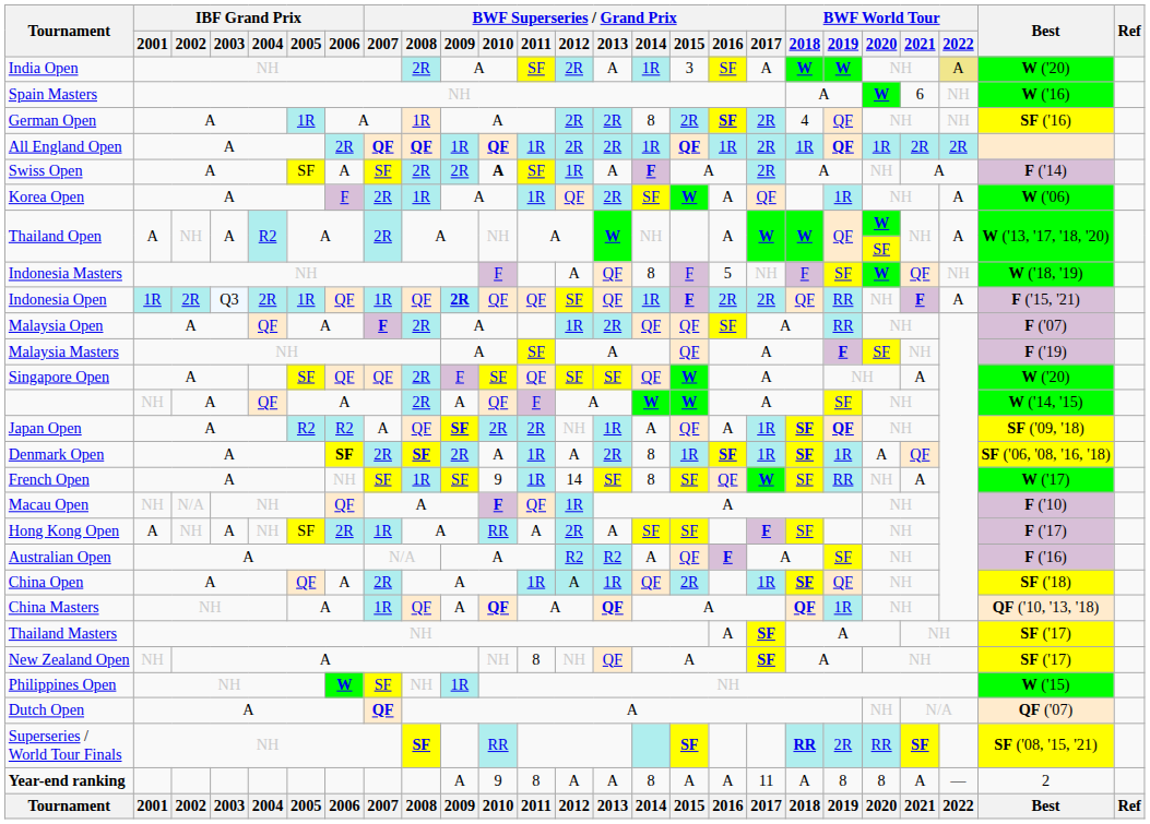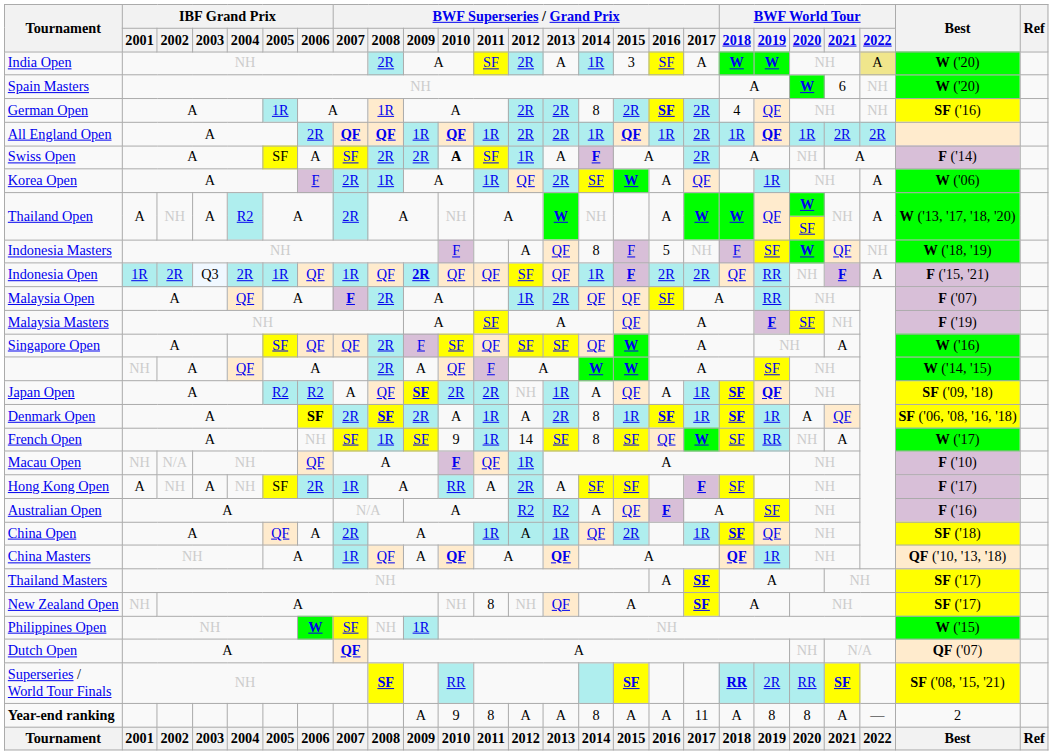 <table class=wikitable style="text-align:center; font-size:90%">
 <tr>
 <th rowspan="2">Tournament</th>
 <th colspan="6">IBF Grand Prix</th>
 <th colspan="11"><a href='#'>BWF Superseries</a> / <a href='#'>Grand Prix</a></th>
 <th colspan="5"><a href='#'>BWF World Tour</a></th>
 <th rowspan="2">Best</th>
 <th rowspan="2">Ref</th>
 </tr>
 <tr>
 <th>2001</th>
 <th>2002</th>
 <th>2003</th>
 <th>2004</th>
 <th>2005</th>
 <th>2006</th>
 <th>2007</th>
 <th>2008</th>
 <th>2009</th>
 <th>2010</th>
 <th>2011</th>
 <th>2012</th>
 <th>2013</th>
 <th>2014</th>
 <th>2015</th>
 <th>2016</th>
 <th>2017</th>
 <th><a href='#'>2018</a></th>
 <th><a href='#'>2019</a></th>
 <th><a href='#'>2020</a></th>
 <th><a href='#'>2021</a></th>
 <th><a href='#'>2022</a></th>
 </tr>
 <tr>
 <td align=left><a href='#'>India Open</a></td>
 <td colspan="7"; style=color:#ccc>NH</td>
 <td bgcolor=AFEEEE><a href='#'>2R</a></td>
 <td colspan="2">A</td>
 <td bgcolor=FFFF00><a href='#'>SF</a></td>
 <td bgcolor=AFEEEE><a href='#'>2R</a></td>
 <td>A</td>
 <td bgcolor=AFEEEE><a href='#'>1R</a></td>
 <td>3</td>
 <td bgcolor=FFFF00><a href='#'>SF</a></td>
 <td>A</td>
 <td bgcolor=00FF00><a href='#'><strong>W</strong></a></td>
 <td bgcolor=00FF00><a href='#'><strong>W</strong></a></td>
 <td colspan="2"; style=color:#ccc>NH</td>
 <td style="background: khaki;">A</td>
 <td bgcolor=00FF00><strong>W</strong> ('20)</td>
 <td></td>
 </tr>
 <tr>
 <td align=left><a href='#'>Spain Masters</a></td>
 <td colspan="17" style=color:#ccc>NH</td>
 <td colspan="2">A</td>
 <td bgcolor=00FF00><a href='#'><strong>W</strong></a></td>
 <td>6</td>
 <td style=color:#ccc>NH</td>
-<td bgcolor=00FF00><strong>W</strong> ('16)</td>
+<td bgcolor=00FF00><strong>W</strong> ('20)</td>
 <td></td>
 </tr>
 <tr>
 <td align=left><a href='#'>German Open</a></td>
 <td colspan="4">A</td>
 <td bgcolor=AFEEEE><a href='#'>1R</a></td>
 <td colspan="2">A</td>
 <td bgcolor=FFEBCD><a href='#'>1R</a></td>
 <td colspan="3">A</td>
 <td bgcolor=AFEEEE><a href='#'>2R</a></td>
 <td bgcolor=AFEEEE><a href='#'>2R</a></td>
 <td>8</td>
 <td bgcolor=AFEEEE><a href='#'>2R</a></td>
 <td bgcolor=FFFF00><a href='#'><strong>SF</strong></a></td>
 <td bgcolor=AFEEEE><a href='#'>2R</a></td>
 <td>4</td>
 <td bgcolor=FFEBCD><a href='#'>QF</a></td>
 <td colspan="2"; style=color:#ccc>NH</td>
 <td style=color:#ccc>NH</td>
 <td bgcolor=FFFF00><strong>SF</strong> ('16)</td>
 <td></td>
 </tr>
 <tr>
 <td align=left><a href='#'>All England Open</a></td>
 <td colspan="5">A</td>
 <td bgcolor=AFEEEE><a href='#'>2R</a></td>
 <td bgcolor=FFEBCD><a href='#'><strong>QF</strong></a></td>
 <td bgcolor=FFEBCD><a href='#'><strong>QF</strong></a></td>
 <td bgcolor=AFEEEE><a href='#'>1R</a></td>
 <td bgcolor=FFEBCD><a href='#'><strong>QF</strong></a></td>
 <td bgcolor=AFEEEE><a href='#'>1R</a></td>
 <td bgcolor=AFEEEE><a href='#'>2R</a></td>
 <td bgcolor=AFEEEE><a href='#'>2R</a></td>
 <td bgcolor=AFEEEE><a href='#'>1R</a></td>
 <td bgcolor=FFEBCD><a href='#'><strong>QF</strong></a></td>
 <td bgcolor=AFEEEE><a href='#'>1R</a></td>
 <td bgcolor=AFEEEE><a href='#'>2R</a></td>
 <td bgcolor=AFEEEE><a href='#'>1R</a></td>
 <td bgcolor=FFEBCD><a href='#'><strong>QF</strong></a></td>
 <td bgcolor=AFEEEE><a href='#'>1R</a></td>
 <td bgcolor=AFEEEE><a href='#'>2R</a></td>
 <td bgcolor=AFEEEE><a href='#'>2R</a></td>
 <td bgcolor=FFEBCD></td>
 <td></td>
 </tr>
 <tr>
 <td align=left><a href='#'>Swiss Open</a></td>
 <td colspan="4">A</td>
 <td 2005; bgcolor=FFFF00>SF</td>
 <td>A</td>
 <td bgcolor=FFFF00><a href='#'>SF</a></td>
 <td bgcolor=AFEEEE><a href='#'>2R</a></td>
 <td bgcolor=AFEEEE><a href='#'>2R</a></td>
 <td><strong>A</strong></td>
 <td bgcolor=FFFF00><a href='#'>SF</a></td>
 <td bgcolor=AFEEEE><a href='#'>1R</a></td>
 <td>A</td>
 <td bgcolor=D8BFD8><a href='#'><strong>F</strong></a></td>
 <td colspan="2">A</td>
 <td bgcolor=AFEEEE><a href='#'>2R</a></td>
 <td colspan="2">A</td>
 <td style=color:#ccc>NH</td>
 <td colspan="2">A</td>
 <td bgcolor=D8BFD8><strong>F</strong> ('14)</td>
 <td></td>
 </tr>
 <tr>
 <td align=left><a href='#'>Korea Open</a></td>
 <td colspan="5">A</td>
 <td bgcolor=D8BFD8><a href='#'>F</a></td>
 <td bgcolor=AFEEEE><a href='#'>2R</a></td>
 <td bgcolor=AFEEEE><a href='#'>1R</a></td>
 <td colspan="2">A</td>
 <td bgcolor=AFEEEE><a href='#'>1R</a></td>
 <td bgcolor=FFEBCD><a href='#'>QF</a></td>
 <td bgcolor=AFEEEE><a href='#'>2R</a></td>
 <td bgcolor=FFFF00><a href='#'>SF</a></td>
 <td bgcolor=00FF00><a href='#'><strong>W</strong></a></td>
 <td>A</td>
 <td bgcolor=FFEBCD><a href='#'>QF</a></td>
 <td><a href='#'></a></td>
 <td bgcolor=AFEEEE><a href='#'>1R</a></td>
 <td colspan="2"; style=color:#ccc>NH</td>
 <td>A</td>
 <td bgcolor=00FF00><strong>W</strong> ('06)</td>
 <td></td>
 </tr>
 <tr>
 <td rowspan="2" align=left><a href='#'>Thailand Open</a></td>
 <td rowspan="2">A</td>
 <td rowspan="2" style=color:#ccc>NH</td>
 <td rowspan="2">A</td>
 <td rowspan="2" bgcolor=AFEEEE><a href='#'>R2</a></td>
 <td rowspan="2" colspan="2">A</td>
 <td rowspan="2" bgcolor=AFEEEE><a href='#'>2R</a></td>
 <td rowspan="2" colspan="2">A</td>
 <td rowspan="2" style=color:#ccc>NH</td>
 <td rowspan="2" colspan="2">A</td>
 <td rowspan="2" bgcolor=00FF00><a href='#'><strong>W</strong></a></td>
 <td rowspan="2" style=color:#ccc>NH</td>
 <td rowspan="2"><a href='#'></a></td>
 <td rowspan="2">A</td>
 <td rowspan="2" bgcolor=00FF00><a href='#'><strong>W</strong></a></td>
 <td rowspan="2" bgcolor=00FF00><a href='#'><strong>W</strong></a></td>
 <td rowspan="2" bgcolor=FFEBCD><a href='#'>QF</a></td>
 <td bgcolor=00FF00><a href='#'><strong>W</strong></a></td>
 <td rowspan="2" style=color:#ccc>NH</td>
 <td rowspan="2">A</td>
 <td rowspan="2" bgcolor=00FF00><strong>W</strong> ('13, '17, '18, '20)</td>
 <td rowspan=2></td>
 </tr>
 <tr>
 <td bgcolor=FFFF00><a href='#'>SF</a></td>
 </tr>
 <tr>
 <td align=left><a href='#'>Indonesia Masters</a></td>
 <td colspan="9" style=color:#ccc>NH</td>
 <td bgcolor=D8BFD8><a href='#'>F</a></td>
 <td><a href='#'></a></td>
 <td>A</td>
 <td bgcolor=FFEBCD><a href='#'>QF</a></td>
 <td>8</td>
 <td bgcolor=D8BFD8><a href='#'>F</a></td>
 <td>5</td>
 <td style=color:#ccc>NH</td>
 <td bgcolor=D8BFD8><a href='#'>F</a></td>
 <td bgcolor=FFFF00><a href='#'>SF</a></td>
 <td bgcolor=00FF00><a href='#'><strong>W</strong></a></td>
 <td bgcolor=FFEBCD><a href='#'>QF</a></td>
 <td style=color:#ccc>NH</td>
 <td bgcolor=00FF00><strong>W</strong> ('18, '19)</td>
 <td></td>
 </tr>
 <tr>
 <td align=left><a href='#'>Indonesia Open</a></td>
 <td bgcolor=AFEEEE><a href='#'>1R</a></td>
 <td bgcolor=AFEEEE><a href='#'>2R</a></td>
 <td bgcolor=F0F8FF>Q3</td>
 <td bgcolor=AFEEEE><a href='#'>2R</a></td>
 <td bgcolor=AFEEEE><a href='#'>1R</a></td>
 <td bgcolor=FFEBCD><a href='#'>QF</a></td>
 <td bgcolor=AFEEEE><a href='#'>1R</a></td>
 <td bgcolor=FFEBCD><a href='#'>QF</a></td>
 <td bgcolor=AFEEEE><strong><a href='#'>2R</a></strong></td>
 <td bgcolor=FFEBCD><a href='#'>QF</a></td>
 <td bgcolor=FFEBCD><a href='#'>QF</a></td>
 <td bgcolor=FFFF00><a href='#'>SF</a></td>
 <td bgcolor=FFEBCD><a href='#'>QF</a></td>
 <td bgcolor=AFEEEE><a href='#'>1R</a></td>
 <td bgcolor=D8BFD8><a href='#'><strong>F</strong></a></td>
 <td bgcolor=AFEEEE><a href='#'>2R</a></td>
 <td bgcolor=AFEEEE><a href='#'>2R</a></td>
 <td bgcolor=FFEBCD><a href='#'>QF</a></td>
 <td bgcolor=AFEEEE><a href='#'>RR</a></td>
 <td style=color:#ccc>NH</td>
 <td bgcolor=D8BFD8><strong><a href='#'>F</a></strong></td>
 <td>A</td>
 <td bgcolor=D8BFD8><strong>F</strong> ('15, '21)</td>
 <td></td>
 </tr>
 <tr>
 <td align=left><a href='#'>Malaysia Open</a></td>
 <td colspan="3">A</td>
 <td bgcolor=FFEBCD><a href='#'>QF</a></td>
 <td colspan="2">A</td>
 <td bgcolor=D8BFD8><a href='#'><strong>F</strong></a></td>
 <td bgcolor=AFEEEE><a href='#'>2R</a></td>
 <td colspan="2">A</td>
 <td><a href='#'></a></td>
 <td bgcolor=AFEEEE><a href='#'>1R</a></td>
 <td bgcolor=AFEEEE><a href='#'>2R</a></td>
 <td bgcolor=FFEBCD><a href='#'>QF</a></td>
 <td bgcolor=FFEBCD><a href='#'>QF</a></td>
 <td bgcolor=FFFF00><a href='#'>SF</a></td>
 <td colspan="2">A</td>
 <td bgcolor=AFEEEE><a href='#'>RR</a></td>
 <td colspan="2"; style=color:#ccc>NH</td>
 <td rowspan="12"></td>
 <td bgcolor=D8BFD8><strong>F</strong> ('07)</td>
 <td></td>
 </tr>
 <tr>
 <td align=left><a href='#'>Malaysia Masters</a></td>
 <td colspan="8" style=color:#ccc>NH</td>
 <td colspan="2">A</td>
 <td bgcolor=FFFF00><a href='#'>SF</a></td>
 <td colspan="3">A</td>
 <td bgcolor=FFEBCD><a href='#'>QF</a></td>
 <td colspan="3">A</td>
 <td bgcolor=D8BFD8><a href='#'><strong>F</strong></a></td>
 <td bgcolor=FFFF00><a href='#'>SF</a></td>
 <td style=color:#ccc>NH</td>
 <td bgcolor=D8BFD8><strong>F</strong> ('19)</td>
 <td></td>
 </tr>
 <tr>
 <td align=left><a href='#'>Singapore Open</a></td>
 <td colspan="3">A</td>
 <td></td>
 <td bgcolor=FFFF00><a href='#'>SF</a></td>
 <td bgcolor=FFEBCD><a href='#'>QF</a></td>
 <td bgcolor=FFEBCD><a href='#'>QF</a></td>
 <td bgcolor=AFEEEE><a href='#'>2R</a></td>
 <td bgcolor=D8BFD8><a href='#'>F</a></td>
 <td bgcolor=FFFF00><a href='#'>SF</a></td>
 <td bgcolor=FFEBCD><a href='#'>QF</a></td>
 <td bgcolor=FFFF00><a href='#'>SF</a></td>
 <td bgcolor=FFFF00><a href='#'>SF</a></td>
 <td bgcolor=FFEBCD><a href='#'>QF</a></td>
 <td bgcolor=00FF00><a href='#'><strong>W</strong></a></td>
 <td colspan="3">A</td>
 <td colspan="2"; style=color:#ccc>NH</td>
 <td>A</td>
-<td bgcolor=00FF00><strong>W</strong> ('20)</td>
+<td bgcolor=00FF00><strong>W</strong> ('16)</td>
 <td></td>
 </tr>
 <tr>
 <td align=left></td>
 <td style=color:#ccc>NH</td>
 <td colspan="2">A</td>
 <td bgcolor=FFEBCD><a href='#'>QF</a></td>
 <td colspan="3">A</td>
 <td bgcolor=AFEEEE><a href='#'>2R</a></td>
 <td>A</td>
 <td bgcolor=FFEBCD><a href='#'>QF</a></td>
 <td bgcolor=D8BFD8><a href='#'>F</a></td>
 <td colspan="2">A</td>
 <td bgcolor=00FF00><a href='#'><strong>W</strong></a></td>
 <td bgcolor=00FF00><a href='#'><strong>W</strong></a></td>
 <td colspan="3">A</td>
 <td bgcolor=FFFF00><a href='#'>SF</a></td>
 <td colspan="2"; style=color:#ccc>NH</td>
 <td bgcolor=00FF00><strong>W</strong> ('14, '15)</td>
 <td></td>
 </tr>
 <tr>
 <td align=left><a href='#'>Japan Open</a></td>
 <td colspan="4">A</td>
 <td bgcolor=AFEEEE><a href='#'>R2</a></td>
 <td bgcolor=AFEEEE><a href='#'>R2</a></td>
 <td>A</td>
 <td bgcolor=FFEBCD><a href='#'>QF</a></td>
 <td bgcolor=FFFF00><a href='#'><strong>SF</strong></a></td>
 <td bgcolor=AFEEEE><a href='#'>2R</a></td>
 <td bgcolor=AFEEEE><a href='#'>2R</a></td>
 <td style=color:#ccc>NH</td>
 <td bgcolor=AFEEEE><a href='#'>1R</a></td>
 <td>A</td>
 <td bgcolor=FFEBCD><a href='#'>QF</a></td>
 <td>A</td>
 <td bgcolor=AFEEEE><a href='#'>1R</a></td>
 <td bgcolor=FFFF00><a href='#'><strong>SF</strong></a></td>
 <td bgcolor=FFEBCD><strong><a href='#'>QF</a></strong></td>
 <td colspan="2"; style=color:#ccc>NH</td>
 <td bgcolor=FFFF00><strong>SF</strong> ('09, '18)</td>
 <td></td>
 </tr>
 <tr>
 <td align=left><a href='#'>Denmark Open</a></td>
 <td colspan="5">A</td>
 <td 2006; bgcolor=FFFF00><strong>SF</strong></td>
 <td bgcolor=AFEEEE><a href='#'>2R</a></td>
 <td bgcolor=FFFF00><a href='#'><strong>SF</strong></a></td>
 <td bgcolor=AFEEEE><a href='#'>2R</a></td>
 <td>A</td>
 <td bgcolor=AFEEEE><a href='#'>1R</a></td>
 <td>A</td>
 <td bgcolor=AFEEEE><a href='#'>2R</a></td>
 <td>8</td>
 <td bgcolor=AFEEEE><a href='#'>1R</a></td>
 <td bgcolor=FFFF00><a href='#'><strong>SF</strong></a></td>
 <td bgcolor=AFEEEE><a href='#'>1R</a></td>
 <td bgcolor=FFFF00><a href='#'><strong>SF</strong></a></td>
 <td bgcolor=AFEEEE><a href='#'>1R</a></td>
 <td>A</td>
 <td bgcolor=FFEBCD><a href='#'>QF</a></td>
 <td bgcolor=FFFF00><strong>SF</strong> ('06, '08, '16, '18)</td>
 <td></td>
 </tr>
 <tr>
 <td align=left><a href='#'>French Open</a></td>
 <td colspan="5">A</td>
 <td style=color:#ccc>NH</td>
 <td bgcolor=FFFF00><a href='#'>SF</a></td>
 <td bgcolor=AFEEEE><a href='#'>1R</a></td>
 <td bgcolor=FFFF00><a href='#'>SF</a></td>
 <td>9</td>
 <td bgcolor=AFEEEE><a href='#'>1R</a></td>
 <td>14</td>
 <td bgcolor=FFFF00><a href='#'>SF</a></td>
 <td>8</td>
 <td bgcolor=FFFF00><a href='#'>SF</a></td>
 <td bgcolor=FFEBCD><a href='#'>QF</a></td>
 <td bgcolor=00FF00><a href='#'><strong>W</strong></a></td>
 <td bgcolor=FFFF00><a href='#'>SF</a></td>
 <td bgcolor=AFEEEE><a href='#'>RR</a></td>
 <td style=color:#ccc>NH</td>
 <td>A</td>
 <td bgcolor=00FF00><strong>W</strong> ('17)</td>
 <td></td>
 </tr>
 <tr>
 <td align=left><a href='#'>Macau Open</a></td>
 <td style=color:#ccc>NH</td>
 <td style=color:#ccc>N/A</td>
 <td colspan="3" style=color:#ccc>NH</td>
 <td bgcolor=FFEBCD><a href='#'>QF</a></td>
 <td colspan="3">A</td>
 <td bgcolor=D8BFD8><a href='#'><strong>F</strong></a></td>
 <td bgcolor=FFEBCD><a href='#'>QF</a></td>
 <td bgcolor=AFEEEE><a href='#'>1R</a></td>
 <td colspan="7">A</td>
 <td colspan="2" style=color:#ccc>NH</td>
 <td bgcolor=D8BFD8><strong>F</strong> ('10)</td>
 <td></td>
 </tr>
 <tr>
 <td align=left><a href='#'>Hong Kong Open</a></td>
 <td>A</td>
 <td style=color:#ccc>NH</td>
 <td>A</td>
 <td style=color:#ccc>NH</td>
 <td 2005; bgcolor=FFFF00>SF</td>
 <td bgcolor=AFEEEE><a href='#'>2R</a></td>
 <td bgcolor=AFEEEE><a href='#'>1R</a></td>
 <td colspan="2">A</td>
 <td bgcolor=AFEEEE><a href='#'>RR</a></td>
 <td>A</td>
 <td bgcolor=AFEEEE><a href='#'>2R</a></td>
 <td>A</td>
 <td bgcolor=FFFF00><a href='#'>SF</a></td>
 <td bgcolor=FFFF00><a href='#'>SF</a></td>
 <td><a href='#'></a></td>
 <td bgcolor=D8BFD8><a href='#'><strong>F</strong></a></td>
 <td bgcolor=FFFF00><a href='#'>SF</a></td>
 <td><a href='#'></a></td>
 <td colspan="2"; style=color:#ccc>NH</td>
 <td bgcolor=D8BFD8><strong>F</strong> ('17)</td>
 <td></td>
 </tr>
 <tr>
 <td align=left><a href='#'>Australian Open</a></td>
 <td colspan="6">A</td>
 <td colspan="2" style=color:#ccc>N/A</td>
 <td colspan="3">A</td>
 <td bgcolor=AFEEEE><a href='#'>R2</a></td>
 <td bgcolor=AFEEEE><a href='#'>R2</a></td>
 <td>A</td>
 <td bgcolor=FFEBCD><a href='#'>QF</a></td>
 <td bgcolor=D8BFD8><a href='#'><strong>F</strong></a></td>
 <td colspan="2">A</td>
 <td bgcolor=FFFF00><a href='#'>SF</a></td>
 <td colspan="2" style=color:#ccc>NH</td>
 <td bgcolor=D8BFD8><strong>F</strong> ('16)</td>
 <td></td>
 </tr>
 <tr>
 <td align=left><a href='#'>China Open</a></td>
 <td colspan="4">A</td>
 <td bgcolor=FFEBCD><a href='#'>QF</a></td>
 <td>A</td>
 <td bgcolor=AFEEEE><a href='#'>2R</a></td>
 <td colspan="3">A</td>
 <td bgcolor=AFEEEE><a href='#'>1R</a></td>
 <td style="background: paleturquoise;">A</td>
 <td bgcolor=AFEEEE><a href='#'>1R</a></td>
 <td bgcolor=FFEBCD><a href='#'>QF</a></td>
 <td bgcolor=AFEEEE><a href='#'>2R</a></td>
 <td><a href='#'></a></td>
 <td bgcolor=AFEEEE><a href='#'>1R</a></td>
 <td bgcolor=FFFF00><a href='#'><strong>SF</strong></a></td>
 <td bgcolor=FFEBCD><a href='#'>QF</a></td>
 <td colspan="2" style=color:#ccc>NH</td>
 <td bgcolor=FFFF00><strong>SF</strong> ('18)</td>
 <td></td>
 </tr>
 <tr>
 <td align=left><a href='#'>China Masters</a></td>
 <td colspan="4" style=color:#ccc>NH</td>
 <td colspan="2">A</td>
 <td bgcolor=AFEEEE><a href='#'>1R</a></td>
 <td bgcolor=FFEBCD><a href='#'>QF</a></td>
 <td>A</td>
 <td bgcolor=FFEBCD><a href='#'><strong>QF</strong></a></td>
 <td colspan="2">A</td>
 <td bgcolor=FFEBCD><a href='#'><strong>QF</strong></a></td>
 <td colspan="4">A</td>
 <td bgcolor=FFEBCD><a href='#'><strong>QF</strong></a></td>
 <td bgcolor=AFEEEE><a href='#'>1R</a></td>
 <td colspan="2" style=color:#ccc>NH</td>
 <td bgcolor=FFEBCD><strong>QF</strong> ('10, '13, '18)</td>
 <td></td>
 </tr>
 <tr>
 <td align=left><a href='#'>Thailand Masters</a></td>
 <td colspan="15" style=color:#ccc>NH</td>
 <td>A</td>
 <td bgcolor=FFFF00><a href='#'><strong>SF</strong></a></td>
 <td colspan="3">A</td>
 <td colspan="2" style=color:#ccc>NH</td>
 <td bgcolor=FFFF00><strong>SF</strong> ('17)</td>
 <td></td>
 </tr>
 <tr>
 <td align=left><a href='#'>New Zealand Open</a></td>
 <td style=color:#ccc>NH</td>
 <td colspan="8">A</td>
 <td style=color:#ccc>NH</td>
 <td>8</td>
 <td style=color:#ccc>NH</td>
 <td bgcolor=FFEBCD><a href='#'>QF</a></td>
 <td colspan="3">A</td>
 <td bgcolor=FFFF00><a href='#'><strong>SF</strong></a></td>
 <td colspan="2">A</td>
 <td colspan="3" style=color:#ccc>NH</td>
 <td bgcolor=FFFF00><strong>SF</strong> ('17)</td>
 <td></td>
 </tr>
 <tr>
 <td align=left><a href='#'>Philippines Open</a></td>
 <td colspan="5"; style=color:#ccc>NH</td>
 <td bgcolor=00FF00><a href='#'><strong>W</strong></a></td>
 <td bgcolor=FFFF00><a href='#'>SF</a></td>
 <td style=color:#ccc>NH</td>
 <td bgcolor=AFEEEE><a href='#'>1R</a></td>
 <td colspan="13"; style=color:#ccc>NH</td>
 <td bgcolor=00FF00><strong>W</strong> ('15)</td>
 <td></td>
 </tr>
 <tr>
 <td align=left><a href='#'>Dutch Open</a></td>
 <td colspan="6">A</td>
 <td bgcolor=FFEBCD><a href='#'><strong>QF</strong></a></td>
 <td colspan="12">A</td>
 <td style=color:#ccc>NH</td>
 <td colspan="2" style=color:#ccc>N/A</td>
 <td bgcolor=FFEBCD><strong>QF</strong> ('07)</td>
 <td></td>
 </tr>
 <tr>
 <td align=left><a href='#'>Superseries</a> /<br> <a href='#'>World Tour Finals</a></td>
 <td colspan="7" style=color:#ccc>NH</td>
 <td bgcolor=FFFF00><a href='#'><strong>SF</strong></a></td>
 <td></td>
 <td bgcolor=AFEEEE><a href='#'>RR</a></td>
 <td colspan="3"></td>
 <td bgcolor=AFEEEE><a href='#'></a></td>
 <td bgcolor=FFFF00><a href='#'><strong>SF</strong></a></td>
 <td><a href='#'></a></td>
 <td></td>
 <td bgcolor=AFEEEE><strong><a href='#'>RR</a></strong></td>
 <td bgcolor=AFEEEE><a href='#'>2R</a></td>
 <td bgcolor=AFEEEE><a href='#'>RR</a></td>
 <td bgcolor=FFFF00><strong><a href='#'>SF</a></strong></td>
 <td></td>
 <td bgcolor=FFFF00><strong>SF</strong> ('08, '15, '21)</td>
 <td></td>
 </tr>
 <tr>
 <td align=left><strong>Year-end ranking</strong></td>
 <td></td>
 <td></td>
 <td></td>
 <td></td>
 <td></td>
 <td></td>
 <td></td>
 <td></td>
 <td>A</td>
 <td>9</td>
 <td>8</td>
 <td>A</td>
 <td>A</td>
 <td>8</td>
 <td>A</td>
 <td>A</td>
 <td>11</td>
 <td>A</td>
 <td>8</td>
 <td>8</td>
 <td>A</td>
 <td>—</td>
 <td>2</td>
 <td></td>
 </tr>
 <tr>
 <th>Tournament</th>
 <th>2001</th>
 <th>2002</th>
 <th>2003</th>
 <th>2004</th>
 <th>2005</th>
 <th>2006</th>
 <th>2007</th>
 <th>2008</th>
 <th>2009</th>
 <th>2010</th>
 <th>2011</th>
 <th>2012</th>
 <th>2013</th>
 <th>2014</th>
 <th>2015</th>
 <th>2016</th>
 <th>2017</th>
 <th>2018</th>
 <th>2019</th>
 <th>2020</th>
 <th>2021</th>
 <th>2022</th>
 <th>Best</th>
 <th>Ref</th>
 </tr>
 </table>
